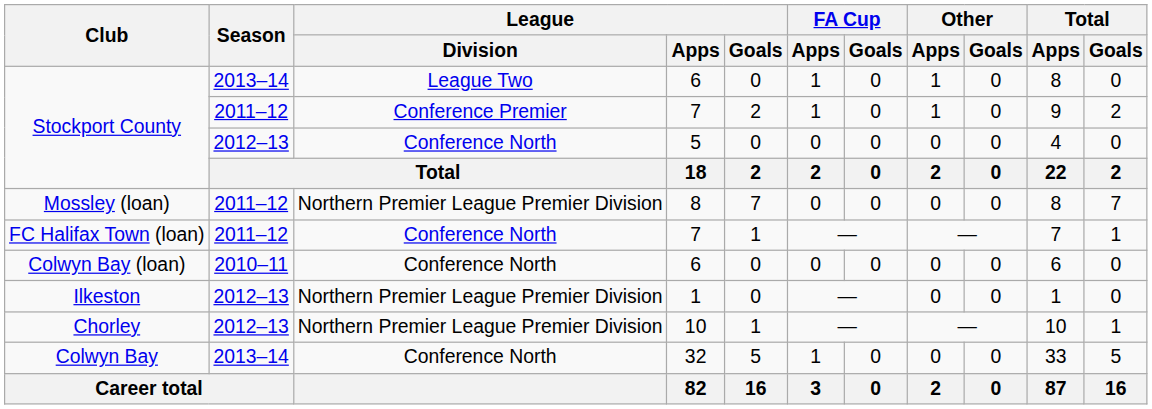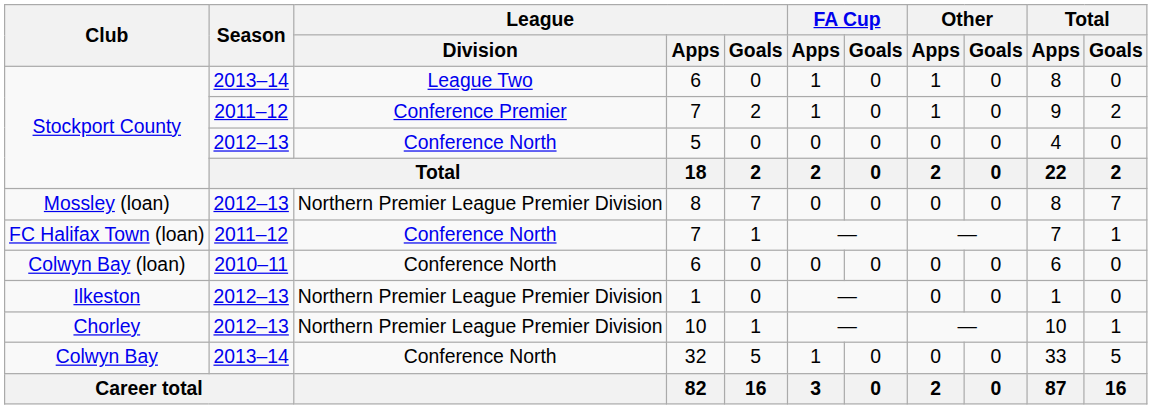 <table class="wikitable" style="text-align:center">
 <tr>
 <th rowspan="2">Club</th>
 <th rowspan="2">Season</th>
 <th colspan="3">League</th>
 <th colspan="2"><a href='#'>FA Cup</a></th>
 <th colspan="2">Other</th>
 <th colspan="2">Total</th>
 </tr>
 <tr>
 <th>Division</th>
 <th>Apps</th>
 <th>Goals</th>
 <th>Apps</th>
 <th>Goals</th>
 <th>Apps</th>
 <th>Goals</th>
 <th>Apps</th>
 <th>Goals</th>
 </tr>
 <tr>
 <td rowspan="4"><a href='#'>Stockport County</a></td>
 <td><a href='#'>2013–14</a></td>
 <td><a href='#'>League Two</a></td>
 <td>6</td>
 <td>0</td>
 <td>1</td>
 <td>0</td>
 <td>1</td>
 <td>0</td>
 <td>8</td>
 <td>0</td>
 </tr>
 <tr>
 <td><a href='#'>2011–12</a></td>
 <td><a href='#'>Conference Premier</a></td>
 <td>7</td>
 <td>2</td>
 <td>1</td>
 <td>0</td>
 <td>1</td>
 <td>0</td>
 <td>9</td>
 <td>2</td>
 </tr>
 <tr>
 <td><a href='#'>2012–13</a></td>
 <td><a href='#'>Conference North</a></td>
 <td>5</td>
 <td>0</td>
 <td>0</td>
 <td>0</td>
 <td>0</td>
 <td>0</td>
 <td>4</td>
 <td>0</td>
 </tr>
 <tr>
 <th colspan="2">Total</th>
 <th>18</th>
 <th>2</th>
 <th>2</th>
 <th>0</th>
 <th>2</th>
 <th>0</th>
 <th>22</th>
 <th>2</th>
 </tr>
 <tr>
 <td><a href='#'>Mossley</a> (loan)</td>
-<td><a href='#'>2011–12</a></td>
+<td><a href='#'>2012–13</a></td>
 <td>Northern Premier League Premier Division</td>
 <td>8</td>
 <td>7</td>
 <td>0</td>
 <td>0</td>
 <td>0</td>
 <td>0</td>
 <td>8</td>
 <td>7</td>
 </tr>
 <tr>
 <td><a href='#'>FC Halifax Town</a> (loan)</td>
 <td><a href='#'>2011–12</a></td>
 <td><a href='#'>Conference North</a></td>
 <td>7</td>
 <td>1</td>
 <td colspan="2">—</td>
 <td colspan="2">—</td>
 <td>7</td>
 <td>1</td>
 </tr>
 <tr>
 <td><a href='#'>Colwyn Bay</a> (loan)</td>
 <td><a href='#'>2010–11</a></td>
 <td>Conference North</td>
 <td>6</td>
 <td>0</td>
 <td>0</td>
 <td>0</td>
 <td>0</td>
 <td>0</td>
 <td>6</td>
 <td>0</td>
 </tr>
 <tr>
 <td><a href='#'>Ilkeston</a></td>
 <td><a href='#'>2012–13</a></td>
 <td>Northern Premier League Premier Division</td>
 <td>1</td>
 <td>0</td>
 <td colspan="2">—</td>
 <td>0</td>
 <td>0</td>
 <td>1</td>
 <td>0</td>
 </tr>
 <tr>
 <td><a href='#'>Chorley</a></td>
 <td><a href='#'>2012–13</a></td>
 <td>Northern Premier League Premier Division</td>
 <td>10</td>
 <td>1</td>
 <td colspan="2">—</td>
 <td colspan="2">—</td>
 <td>10</td>
 <td>1</td>
 </tr>
 <tr>
 <td><a href='#'>Colwyn Bay</a></td>
 <td><a href='#'>2013–14</a></td>
 <td>Conference North</td>
 <td>32</td>
 <td>5</td>
 <td>1</td>
 <td>0</td>
 <td>0</td>
 <td>0</td>
 <td>33</td>
 <td>5</td>
 </tr>
 <tr>
 <th colspan="2">Career total</th>
 <th></th>
 <th>82</th>
 <th>16</th>
 <th>3</th>
 <th>0</th>
 <th>2</th>
 <th>0</th>
 <th>87</th>
 <th>16</th>
 </tr>
 </table>
